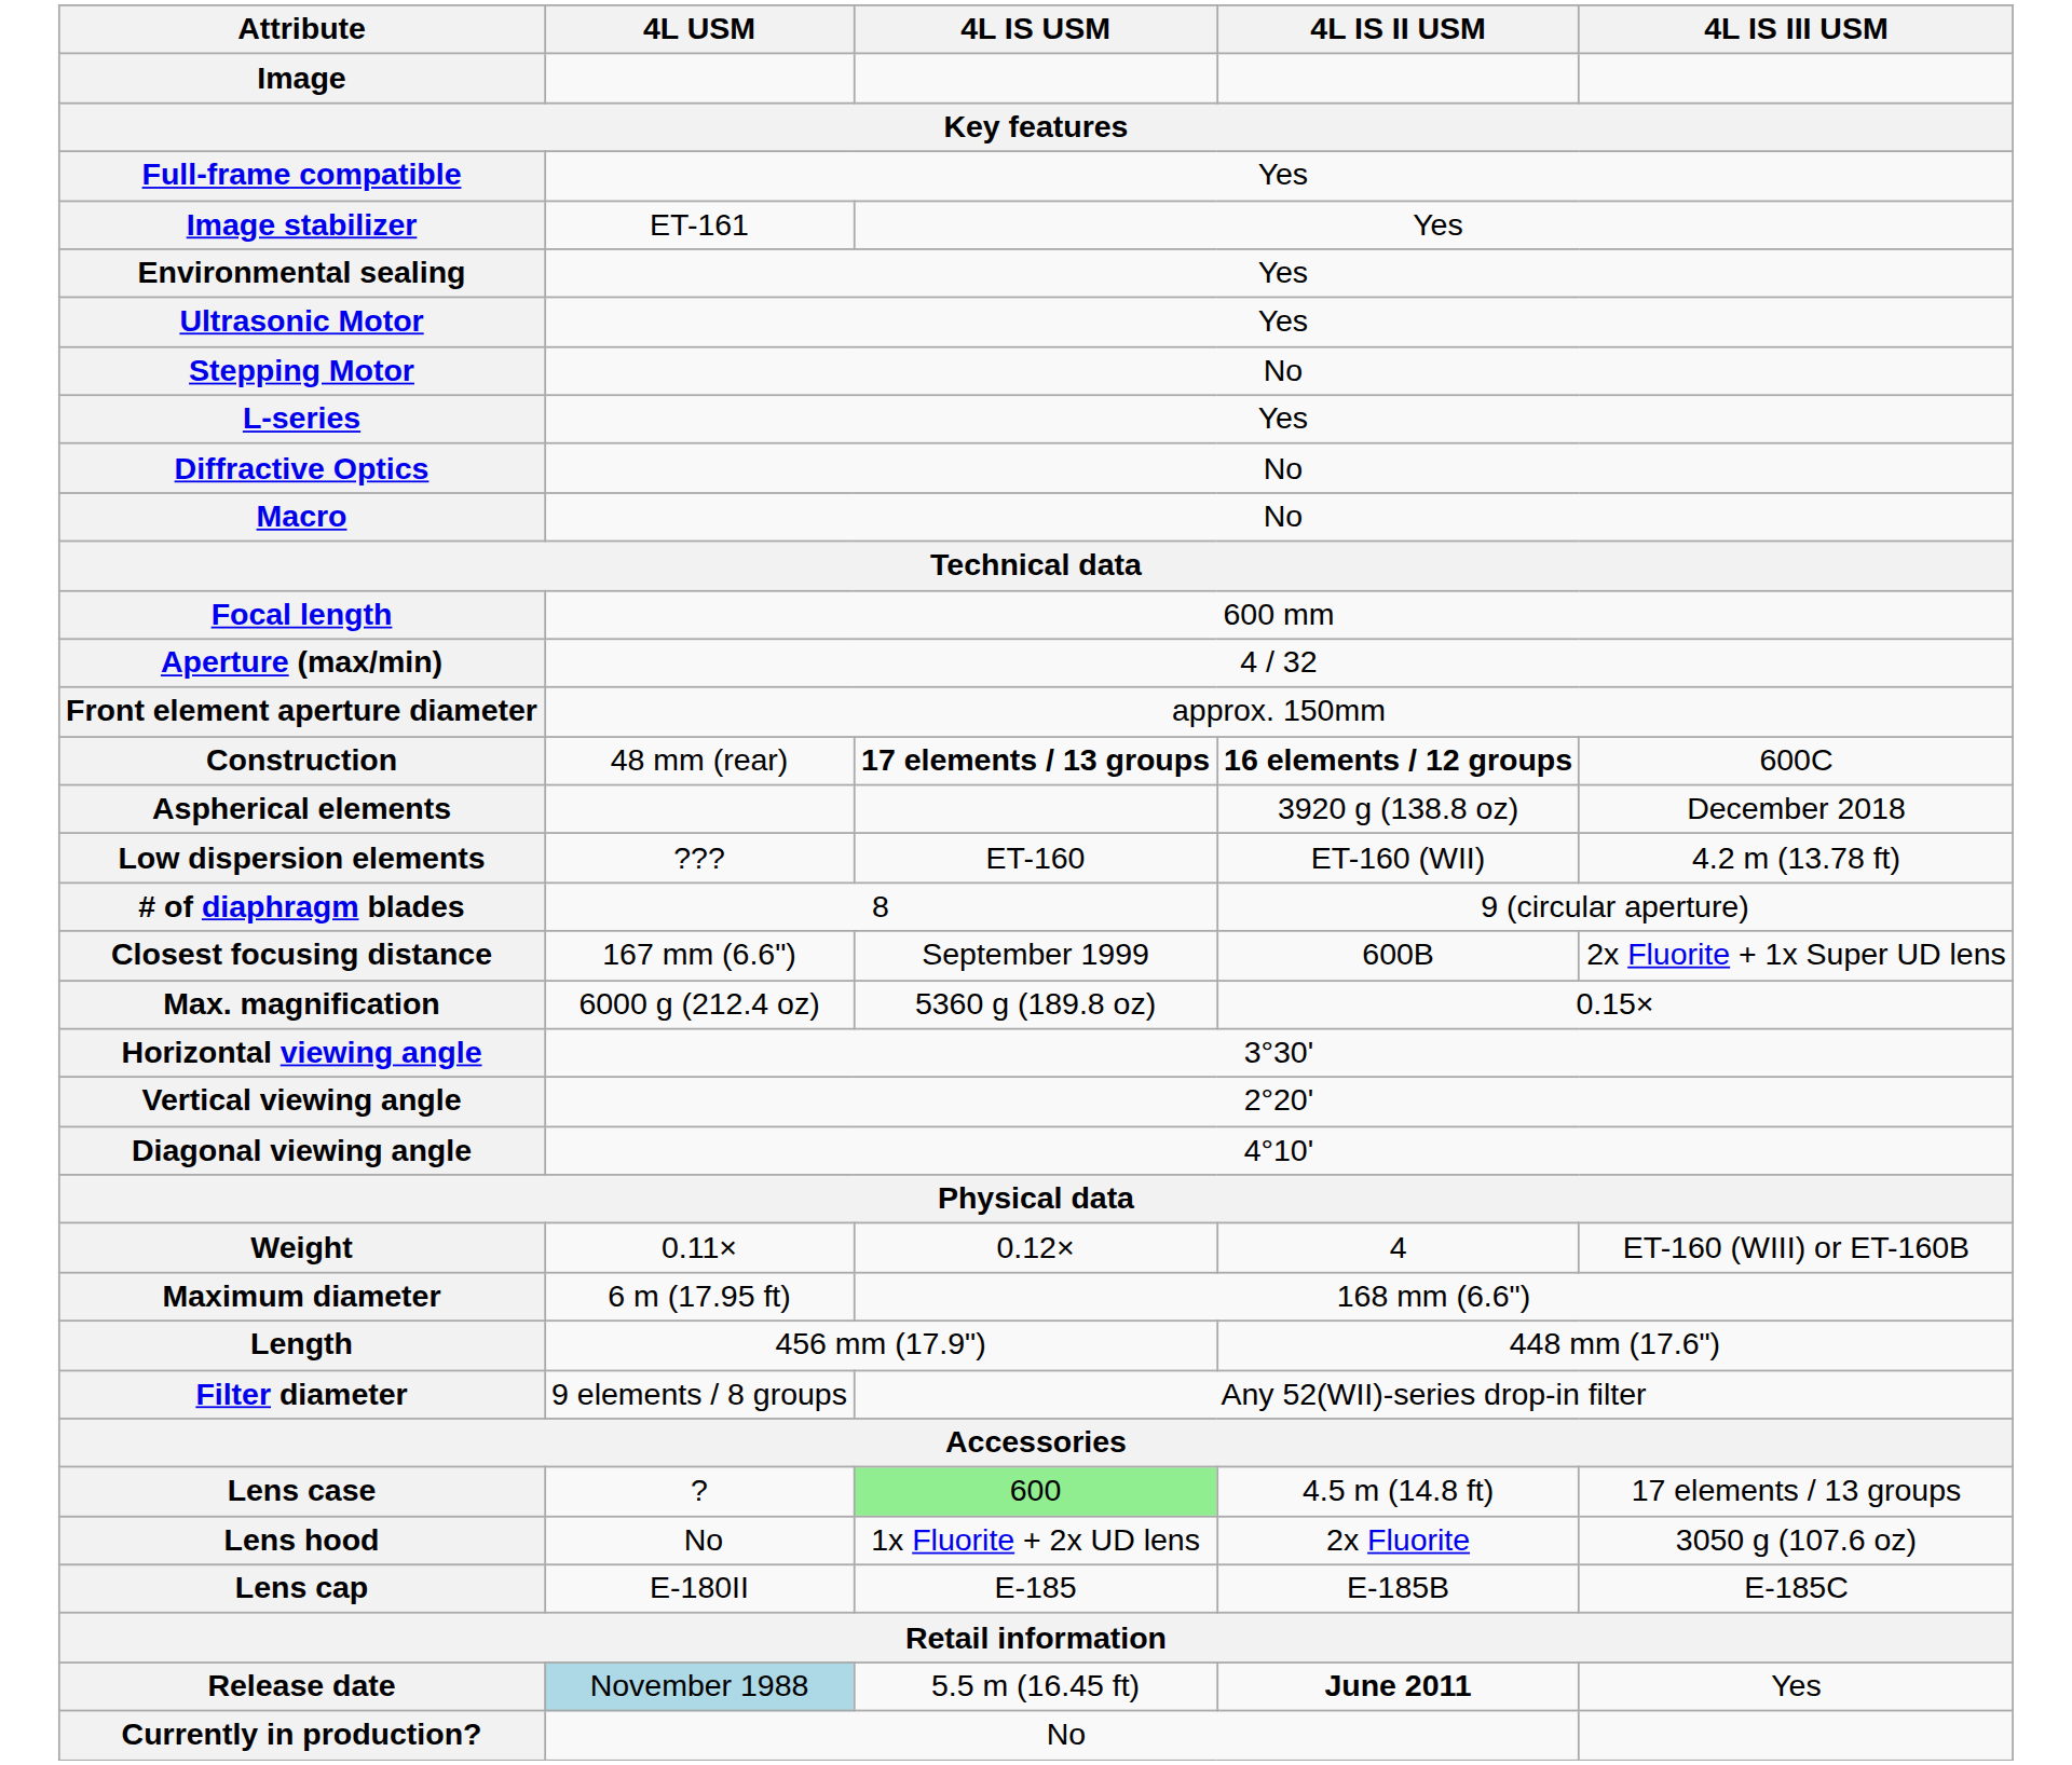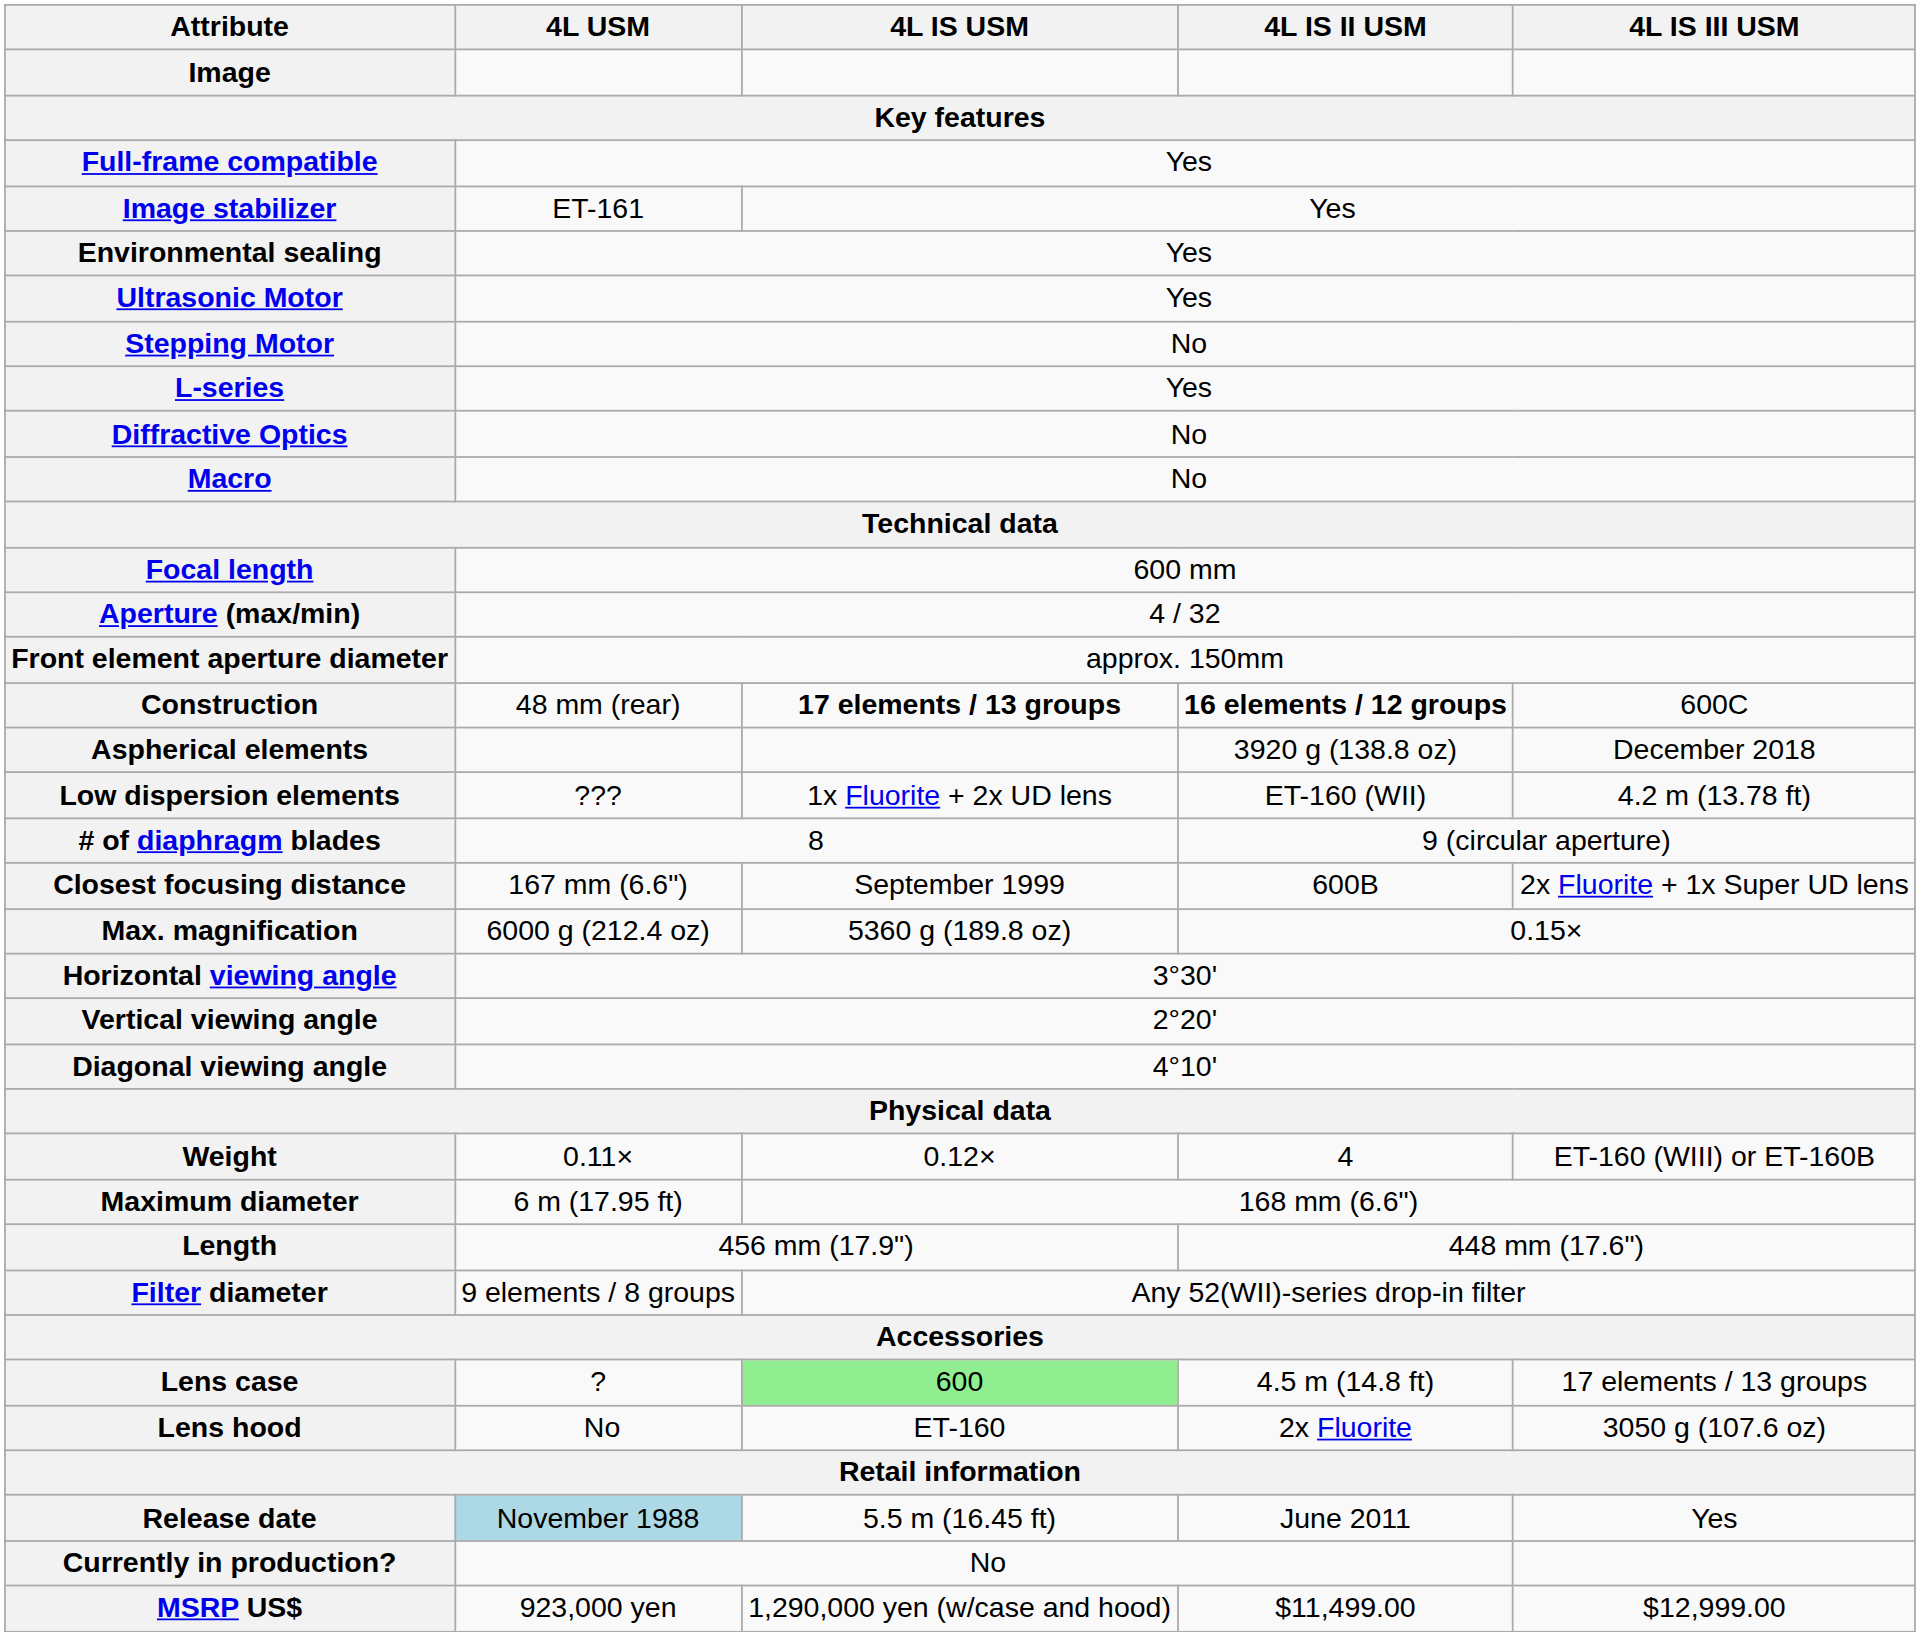 <table class="wikitable" style="margin: 1em auto; text-align:center;">
 <tr>
 <th>Attribute</th>
 <th>4L USM</th>
 <th>4L IS USM</th>
 <th>4L IS II USM</th>
 <th>4L IS III USM</th>
 </tr>
 <tr>
 <th>Image</th>
 <td></td>
 <td></td>
 <td><br></td>
 <td></td>
 </tr>
 <tr>
 <th colspan=5>Key features</th>
 </tr>
 <tr>
 <th><a href='#'>Full-frame compatible</a></th>
 <td colspan=4> Yes</td>
 </tr>
 <tr>
 <th><a href='#'>Image stabilizer</a></th>
 <td>ET-161</td>
 <td colspan=3> Yes</td>
 </tr>
 <tr>
 <th>Environmental sealing</th>
 <td colspan=4> Yes</td>
 </tr>
 <tr>
 <th><a href='#'>Ultrasonic Motor</a></th>
 <td colspan=4> Yes</td>
 </tr>
 <tr>
 <th><a href='#'>Stepping Motor</a></th>
 <td colspan=4> No</td>
 </tr>
 <tr>
 <th><a href='#'>L-series</a></th>
 <td colspan=4> Yes</td>
 </tr>
 <tr>
 <th><a href='#'>Diffractive Optics</a></th>
 <td colspan=4> No</td>
 </tr>
 <tr>
 <th><a href='#'>Macro</a></th>
 <td colspan=4> No</td>
 </tr>
 <tr>
 <th colspan=5>Technical data</th>
 </tr>
 <tr>
 <th><a href='#'>Focal length</a></th>
 <td colspan=4>600 mm</td>
 </tr>
 <tr>
 <th><a href='#'>Aperture</a> (max/min)</th>
 <td colspan=4>4 / 32</td>
 </tr>
 <tr>
 <th>Front element aperture diameter</th>
 <td colspan=4>approx. 150mm</td>
 </tr>
 <tr>
 <th>Construction</th>
 <td>48 mm (rear)</td>
 <td><strong>17 elements / 13 groups</strong></td>
 <td><strong>16 elements / 12 groups</strong></td>
 <td>600C</td>
 </tr>
 <tr>
 <th>Aspherical elements</th>
 <td></td>
 <td></td>
 <td>3920 g (138.8 oz)</td>
 <td>December 2018</td>
 </tr>
 <tr>
 <th>Low dispersion elements</th>
 <td>???</td>
-<td>ET-160</td>
+<td>1x <a href='#'>Fluorite</a> + 2x UD lens</td>
 <td>ET-160 (WII)</td>
 <td>4.2 m (13.78 ft)</td>
 </tr>
 <tr>
 <th># of <a href='#'>diaphragm</a> blades</th>
 <td colspan=2>8</td>
 <td colspan=2>9 (circular aperture)</td>
 </tr>
 <tr>
 <th>Closest focusing distance</th>
 <td>167 mm (6.6")</td>
 <td>September 1999</td>
 <td>600B</td>
 <td>2x <a href='#'>Fluorite</a> + 1x Super UD lens</td>
 </tr>
 <tr>
 <th>Max. magnification</th>
 <td>6000 g (212.4 oz)</td>
 <td>5360 g (189.8 oz)</td>
 <td colspan=2>0.15×</td>
 </tr>
 <tr>
 <th>Horizontal <a href='#'>viewing angle</a></th>
 <td colspan=4>3°30'</td>
 </tr>
 <tr>
 <th>Vertical viewing angle</th>
 <td colspan=4>2°20'</td>
 </tr>
 <tr>
 <th>Diagonal viewing angle</th>
 <td colspan=4>4°10'</td>
 </tr>
 <tr>
 <th colspan=5>Physical data</th>
 </tr>
 <tr>
 <th>Weight</th>
 <td>0.11×</td>
 <td>0.12×</td>
 <td>4</td>
 <td>ET-160 (WIII) or ET-160B</td>
 </tr>
 <tr>
 <th>Maximum diameter</th>
 <td>6 m (17.95 ft)</td>
 <td colspan="3">168 mm (6.6")</td>
 </tr>
 <tr>
 <th>Length</th>
 <td colspan=2>456 mm (17.9")</td>
 <td colspan="2">448 mm (17.6")</td>
 </tr>
 <tr>
 <th><a href='#'>Filter</a> diameter</th>
 <td>9 elements / 8 groups</td>
 <td colspan=3>Any 52(WII)-series drop-in filter</td>
 </tr>
 <tr>
 <th colspan=5>Accessories</th>
 </tr>
 <tr>
 <th>Lens case</th>
 <td>?</td>
 <td style="background: lightgreen;">600</td>
 <td>4.5 m (14.8 ft)</td>
 <td>17 elements / 13 groups</td>
 </tr>
 <tr>
 <th>Lens hood</th>
 <td> No</td>
-<td>1x <a href='#'>Fluorite</a> + 2x UD lens</td>
+<td>ET-160</td>
 <td>2x <a href='#'>Fluorite</a></td>
 <td>3050 g (107.6 oz)</td>
-</tr>
-<tr>
-<th>Lens cap</th>
-<td>E-180II</td>
-<td>E-185</td>
-<td>E-185B</td>
-<td>E-185C</td>
 </tr>
 <tr>
 <th colspan=5>Retail information</th>
 </tr>
 <tr>
 <th>Release date</th>
 <td style="background: lightblue;">November 1988</td>
 <td>5.5 m (16.45 ft)</td>
-<td><strong>June 2011</strong></td>
+<td>June 2011</td>
 <td>Yes</td>
 </tr>
 <tr>
 <th>Currently in production?</th>
 <td colspan=3> No</td>
 <td align=center> </td>
 </tr>
+<tr>
+<th><a href='#'>MSRP</a> US$</th>
+<td>923,000 yen</td>
+<td>1,290,000 yen (w/case and hood)</td>
+<td>$11,499.00</td>
+<td>$12,999.00</td>
+</tr>
 </table>
